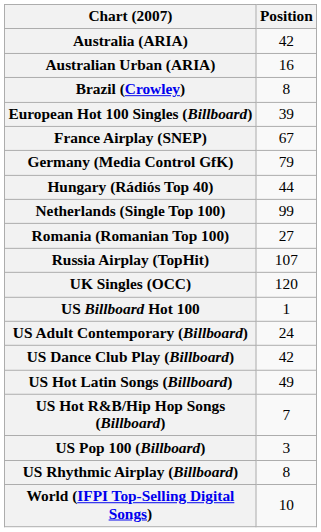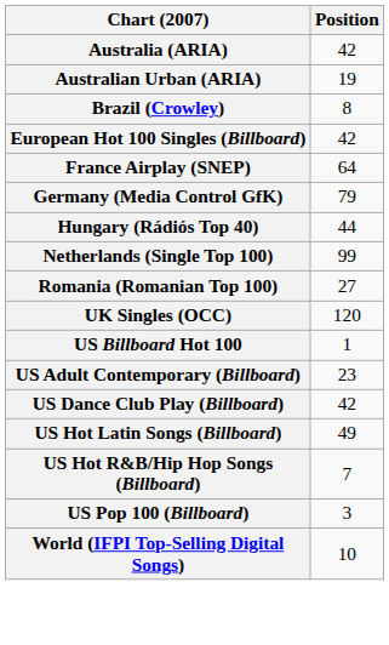 <table class="wikitable sortable plainrowheaders" style="text-align:center">
 <tr>
 <th style="width:255px;" scope="col">Chart (2007)</th>
 <th style="width:50px;" scope="col">Position</th>
 </tr>
 <tr>
 <th scope="row">Australia (ARIA)</th>
 <td>42</td>
 </tr>
 <tr>
 <th scope="row">Australian Urban (ARIA)</th>
-<td>16</td>
+<td>19</td>
 </tr>
 <tr>
 <th scope="row">Brazil (<a href='#'>Crowley</a>)</th>
 <td>8</td>
 </tr>
 <tr>
 <th scope="row">European Hot 100 Singles (<em>Billboard</em>)</th>
-<td>39</td>
+<td>42</td>
 </tr>
 <tr>
 <th scope="row">France Airplay (SNEP)</th>
-<td>67</td>
+<td>64</td>
 </tr>
 <tr>
 <th scope="row">Germany (Media Control GfK)</th>
 <td>79</td>
 </tr>
 <tr>
 <th scope="row">Hungary (Rádiós Top 40)</th>
 <td>44</td>
 </tr>
 <tr>
 <th scope="row">Netherlands (Single Top 100)</th>
 <td>99</td>
 </tr>
 <tr>
 <th scope="row">Romania (Romanian Top 100)</th>
 <td>27</td>
 </tr>
 <tr>
-<th scope="row">Russia Airplay (TopHit)</th>
-<td>107</td>
-</tr>
-<tr>
 <th scope="row">UK Singles (OCC)</th>
 <td>120</td>
 </tr>
 <tr>
 <th scope="row">US <em>Billboard</em> Hot 100</th>
 <td>1</td>
 </tr>
 <tr>
 <th scope="row">US Adult Contemporary (<em>Billboard</em>)</th>
-<td>24</td>
+<td>23</td>
 </tr>
 <tr>
 <th scope="row">US Dance Club Play (<em>Billboard</em>)</th>
 <td>42</td>
 </tr>
 <tr>
 <th scope="row">US Hot Latin Songs (<em>Billboard</em>)<br></th>
 <td>49</td>
 </tr>
 <tr>
 <th scope="row">US Hot R&B/Hip Hop Songs (<em>Billboard</em>)</th>
 <td>7</td>
 </tr>
 <tr>
 <th scope="row">US Pop 100 (<em>Billboard</em>)</th>
 <td>3</td>
 </tr>
 <tr>
-<th scope="row">US Rhythmic Airplay (<em>Billboard</em>)</th>
-<td>8</td>
-</tr>
-<tr>
 <th scope="row">World (<a href='#'>IFPI Top-Selling Digital Songs</a>)</th>
 <td>10</td>
 </tr>
 </table>
